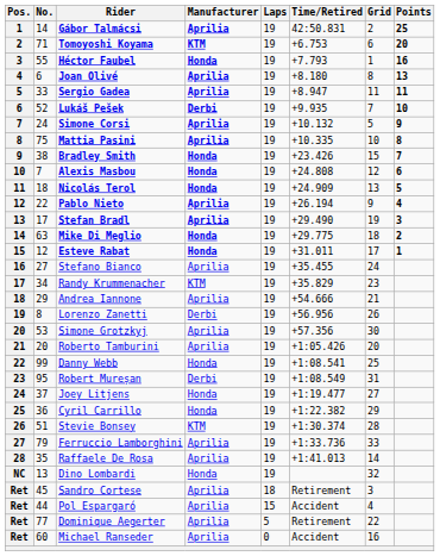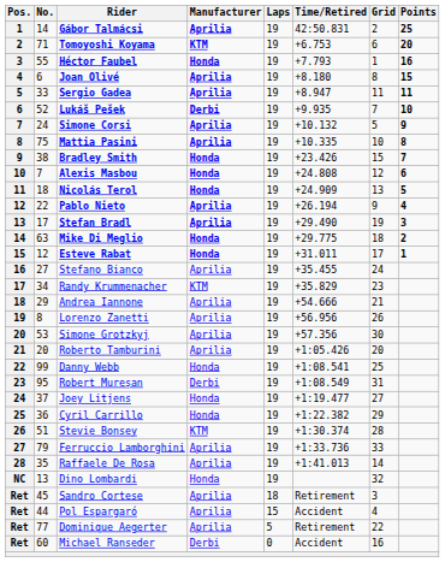 <table class="wikitable" style="font-size: 95%;">
 <tr>
 <th>Pos.</th>
 <th>No.</th>
 <th>Rider</th>
 <th>Manufacturer</th>
 <th>Laps</th>
 <th>Time/Retired</th>
 <th>Grid</th>
 <th>Points</th>
 </tr>
 <tr>
 <th>1</th>
 <td>14</td>
 <td> <strong><a href='#'>Gábor Talmácsi</a></strong></td>
 <td><strong><a href='#'>Aprilia</a></strong></td>
 <td>19</td>
 <td>42:50.831</td>
 <td>2</td>
 <td><strong>25</strong></td>
 </tr>
 <tr>
 <th>2</th>
 <td>71</td>
 <td> <strong><a href='#'>Tomoyoshi Koyama</a></strong></td>
 <td><strong><a href='#'>KTM</a></strong></td>
 <td>19</td>
 <td>+6.753</td>
 <td>6</td>
 <td><strong>20</strong></td>
 </tr>
 <tr>
 <th>3</th>
 <td>55</td>
 <td> <strong><a href='#'>Héctor Faubel</a></strong></td>
 <td><strong><a href='#'>Honda</a></strong></td>
 <td>19</td>
 <td>+7.793</td>
 <td>1</td>
 <td><strong>16</strong></td>
 </tr>
 <tr>
 <th>4</th>
 <td>6</td>
 <td> <strong><a href='#'>Joan Olivé</a></strong></td>
 <td><strong><a href='#'>Aprilia</a></strong></td>
 <td>19</td>
 <td>+8.180</td>
 <td>8</td>
-<td><strong>13</strong></td>
+<td><strong>15</strong></td>
 </tr>
 <tr>
 <th>5</th>
 <td>33</td>
 <td> <strong><a href='#'>Sergio Gadea</a></strong></td>
 <td><strong><a href='#'>Aprilia</a></strong></td>
 <td>19</td>
 <td>+8.947</td>
 <td>11</td>
 <td><strong>11</strong></td>
 </tr>
 <tr>
 <th>6</th>
 <td>52</td>
 <td> <strong><a href='#'>Lukáš Pešek</a></strong></td>
 <td><strong><a href='#'>Derbi</a></strong></td>
 <td>19</td>
 <td>+9.935</td>
 <td>7</td>
 <td><strong>10</strong></td>
 </tr>
 <tr>
 <th>7</th>
 <td>24</td>
 <td> <strong><a href='#'>Simone Corsi</a></strong></td>
 <td><strong><a href='#'>Aprilia</a></strong></td>
 <td>19</td>
 <td>+10.132</td>
 <td>5</td>
 <td><strong>9</strong></td>
 </tr>
 <tr>
 <th>8</th>
 <td>75</td>
 <td> <strong><a href='#'>Mattia Pasini</a></strong></td>
 <td><strong><a href='#'>Aprilia</a></strong></td>
 <td>19</td>
 <td>+10.335</td>
 <td>10</td>
 <td><strong>8</strong></td>
 </tr>
 <tr>
 <th>9</th>
 <td>38</td>
 <td> <strong><a href='#'>Bradley Smith</a></strong></td>
 <td><strong><a href='#'>Honda</a></strong></td>
 <td>19</td>
 <td>+23.426</td>
 <td>15</td>
 <td><strong>7</strong></td>
 </tr>
 <tr>
 <th>10</th>
 <td>7</td>
 <td> <strong><a href='#'>Alexis Masbou</a></strong></td>
 <td><strong><a href='#'>Honda</a></strong></td>
 <td>19</td>
 <td>+24.808</td>
 <td>12</td>
 <td><strong>6</strong></td>
 </tr>
 <tr>
 <th>11</th>
 <td>18</td>
 <td> <strong><a href='#'>Nicolás Terol</a></strong></td>
 <td><strong><a href='#'>Honda</a></strong></td>
 <td>19</td>
 <td>+24.909</td>
 <td>13</td>
 <td><strong>5</strong></td>
 </tr>
 <tr>
 <th>12</th>
 <td>22</td>
 <td> <strong><a href='#'>Pablo Nieto</a></strong></td>
 <td><strong><a href='#'>Aprilia</a></strong></td>
 <td>19</td>
 <td>+26.194</td>
 <td>9</td>
 <td><strong>4</strong></td>
 </tr>
 <tr>
 <th>13</th>
 <td>17</td>
 <td> <strong><a href='#'>Stefan Bradl</a></strong></td>
 <td><strong><a href='#'>Aprilia</a></strong></td>
 <td>19</td>
 <td>+29.490</td>
 <td>19</td>
 <td><strong>3</strong></td>
 </tr>
 <tr>
 <th>14</th>
 <td>63</td>
 <td> <strong><a href='#'>Mike Di Meglio</a></strong></td>
 <td><strong><a href='#'>Honda</a></strong></td>
 <td>19</td>
 <td>+29.775</td>
 <td>18</td>
 <td><strong>2</strong></td>
 </tr>
 <tr>
 <th>15</th>
 <td>12</td>
 <td> <strong><a href='#'>Esteve Rabat</a></strong></td>
 <td><strong><a href='#'>Honda</a></strong></td>
 <td>19</td>
 <td>+31.011</td>
 <td>17</td>
 <td><strong>1</strong></td>
 </tr>
 <tr>
 <th>16</th>
 <td>27</td>
 <td> <a href='#'>Stefano Bianco</a></td>
 <td><a href='#'>Aprilia</a></td>
 <td>19</td>
 <td>+35.455</td>
 <td>24</td>
 <td></td>
 </tr>
 <tr>
 <th>17</th>
 <td>34</td>
 <td> <a href='#'>Randy Krummenacher</a></td>
 <td><a href='#'>KTM</a></td>
 <td>19</td>
 <td>+35.829</td>
 <td>23</td>
 <td></td>
 </tr>
 <tr>
 <th>18</th>
 <td>29</td>
 <td> <a href='#'>Andrea Iannone</a></td>
 <td><a href='#'>Aprilia</a></td>
 <td>19</td>
 <td>+54.666</td>
 <td>21</td>
 <td></td>
 </tr>
 <tr>
 <th>19</th>
 <td>8</td>
 <td> <a href='#'>Lorenzo Zanetti</a></td>
-<td><a href='#'>Derbi</a></td>
+<td><a href='#'>Aprilia</a></td>
 <td>19</td>
 <td>+56.956</td>
 <td>26</td>
 <td></td>
 </tr>
 <tr>
 <th>20</th>
 <td>53</td>
 <td> <a href='#'>Simone Grotzkyj</a></td>
 <td><a href='#'>Aprilia</a></td>
 <td>19</td>
 <td>+57.356</td>
 <td>30</td>
 <td></td>
 </tr>
 <tr>
 <th>21</th>
 <td>20</td>
 <td> <a href='#'>Roberto Tamburini</a></td>
 <td><a href='#'>Aprilia</a></td>
 <td>19</td>
 <td>+1:05.426</td>
 <td>20</td>
 <td></td>
 </tr>
 <tr>
 <th>22</th>
 <td>99</td>
 <td> <a href='#'>Danny Webb</a></td>
 <td><a href='#'>Honda</a></td>
 <td>19</td>
 <td>+1:08.541</td>
 <td>25</td>
 <td></td>
 </tr>
 <tr>
 <th>23</th>
 <td>95</td>
 <td> <a href='#'>Robert Mureșan</a></td>
 <td><a href='#'>Derbi</a></td>
 <td>19</td>
 <td>+1:08.549</td>
 <td>31</td>
 <td></td>
 </tr>
 <tr>
 <th>24</th>
 <td>37</td>
 <td> <a href='#'>Joey Litjens</a></td>
 <td><a href='#'>Honda</a></td>
 <td>19</td>
 <td>+1:19.477</td>
 <td>27</td>
 <td></td>
 </tr>
 <tr>
 <th>25</th>
 <td>36</td>
 <td> <a href='#'>Cyril Carrillo</a></td>
 <td><a href='#'>Honda</a></td>
 <td>19</td>
 <td>+1:22.382</td>
 <td>29</td>
 <td></td>
 </tr>
 <tr>
 <th>26</th>
 <td>51</td>
 <td> <a href='#'>Stevie Bonsey</a></td>
 <td><a href='#'>KTM</a></td>
 <td>19</td>
 <td>+1:30.374</td>
 <td>28</td>
 <td></td>
 </tr>
 <tr>
 <th>27</th>
 <td>79</td>
 <td> <a href='#'>Ferruccio Lamborghini</a></td>
 <td><a href='#'>Aprilia</a></td>
 <td>19</td>
 <td>+1:33.736</td>
 <td>33</td>
 <td></td>
 </tr>
 <tr>
 <th>28</th>
 <td>35</td>
 <td> <a href='#'>Raffaele De Rosa</a></td>
 <td><a href='#'>Aprilia</a></td>
 <td>19</td>
 <td>+1:41.013</td>
 <td>14</td>
 <td></td>
 </tr>
 <tr>
 <th>NC</th>
 <td>13</td>
 <td> <a href='#'>Dino Lombardi</a></td>
 <td><a href='#'>Honda</a></td>
 <td>19</td>
 <td></td>
 <td>32</td>
 <td></td>
 </tr>
 <tr>
 <th>Ret</th>
 <td>45</td>
 <td> <a href='#'>Sandro Cortese</a></td>
 <td><a href='#'>Aprilia</a></td>
 <td>18</td>
 <td>Retirement</td>
 <td>3</td>
 <td></td>
 </tr>
 <tr>
 <th>Ret</th>
 <td>44</td>
 <td> <a href='#'>Pol Espargaró</a></td>
 <td><a href='#'>Aprilia</a></td>
 <td>15</td>
 <td>Accident</td>
 <td>4</td>
 <td></td>
 </tr>
 <tr>
 <th>Ret</th>
 <td>77</td>
 <td> <a href='#'>Dominique Aegerter</a></td>
 <td><a href='#'>Aprilia</a></td>
 <td>5</td>
 <td>Retirement</td>
 <td>22</td>
 <td></td>
 </tr>
 <tr>
 <th>Ret</th>
 <td>60</td>
 <td> <a href='#'>Michael Ranseder</a></td>
-<td><a href='#'>Aprilia</a></td>
+<td><a href='#'>Derbi</a></td>
 <td>0</td>
 <td>Accident</td>
 <td>16</td>
 <td></td>
 </tr>
 <tr>
 <th colspan=8></th>
 </tr>
 </table>
